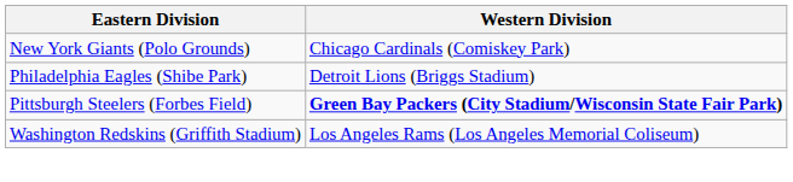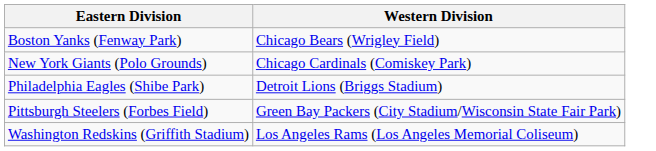 <table class="wikitable">
 <tr>
 <th>Eastern Division</th>
 <th>Western Division</th>
+</tr>
+<tr>
+<td><a href='#'>Boston Yanks</a> (<a href='#'>Fenway Park</a>)</td>
+<td><a href='#'>Chicago Bears</a> (<a href='#'>Wrigley Field</a>)</td>
 </tr>
 <tr>
 <td><a href='#'>New York Giants</a> (<a href='#'>Polo Grounds</a>)</td>
 <td><a href='#'>Chicago Cardinals</a> (<a href='#'>Comiskey Park</a>)</td>
 </tr>
 <tr>
 <td><a href='#'>Philadelphia Eagles</a> (<a href='#'>Shibe Park</a>)</td>
 <td><a href='#'>Detroit Lions</a> (<a href='#'>Briggs Stadium</a>)</td>
 </tr>
 <tr>
 <td><a href='#'>Pittsburgh Steelers</a> (<a href='#'>Forbes Field</a>)</td>
-<td><strong><a href='#'>Green Bay Packers</a> (<a href='#'>City Stadium</a>/<a href='#'>Wisconsin State Fair Park</a>)</strong></td>
+<td><a href='#'>Green Bay Packers</a> (<a href='#'>City Stadium</a>/<a href='#'>Wisconsin State Fair Park</a>)</td>
 </tr>
 <tr>
 <td><a href='#'>Washington Redskins</a> (<a href='#'>Griffith Stadium</a>)</td>
 <td><a href='#'>Los Angeles Rams</a> (<a href='#'>Los Angeles Memorial Coliseum</a>)</td>
 </tr>
 </table>
